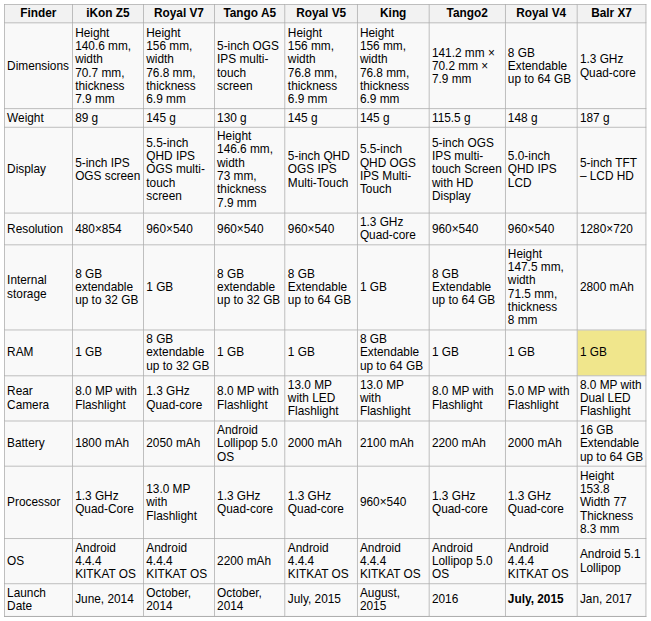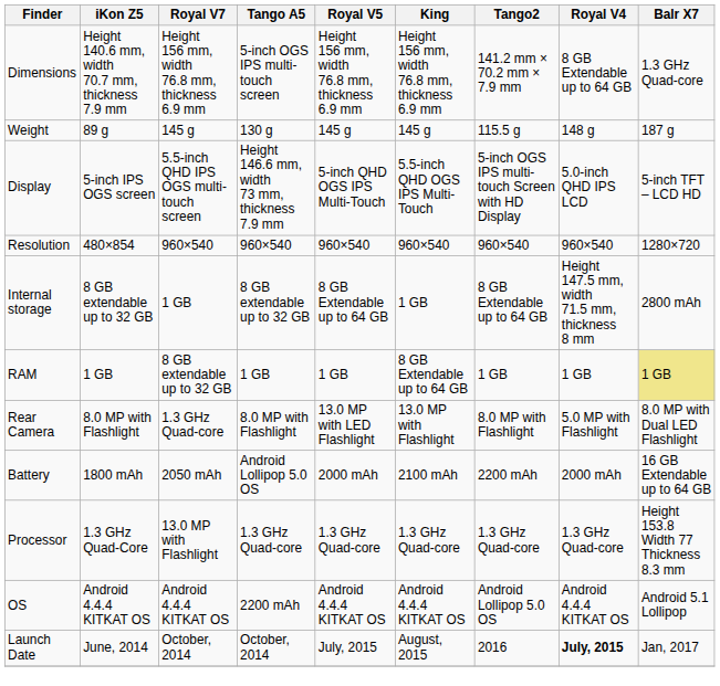 <table class="wikitable">
 <tr>
 <th>Finder</th>
 <th>iKon Z5</th>
 <th>Royal V7</th>
 <th>Tango A5</th>
 <th>Royal V5</th>
 <th>King</th>
 <th>Tango2</th>
 <th>Royal V4</th>
 <th>Balr X7</th>
 </tr>
 <tr>
 <td>Dimensions</td>
 <td>Height 140.6 mm, width 70.7 mm, thickness 7.9 mm</td>
 <td>Height 156 mm, width 76.8 mm, thickness 6.9 mm</td>
 <td>5-inch OGS IPS multi-touch screen</td>
 <td>Height 156 mm, width 76.8 mm, thickness 6.9 mm</td>
 <td>Height 156 mm, width 76.8 mm, thickness 6.9 mm</td>
 <td>141.2 mm × 70.2 mm × 7.9 mm</td>
 <td>8 GB Extendable up to 64 GB</td>
 <td>1.3 GHz Quad-core</td>
 </tr>
 <tr>
 <td>Weight</td>
 <td>89 g</td>
 <td>145 g</td>
 <td>130 g</td>
 <td>145 g</td>
 <td>145 g</td>
 <td>115.5 g</td>
 <td>148 g</td>
 <td>187 g</td>
 </tr>
 <tr>
 <td>Display</td>
 <td>5-inch IPS OGS screen</td>
 <td>5.5-inch QHD IPS OGS multi-touch screen</td>
 <td>Height 146.6 mm, width 73 mm, thickness 7.9 mm</td>
 <td>5-inch QHD OGS IPS Multi-Touch</td>
 <td>5.5-inch QHD OGS IPS Multi-Touch</td>
 <td>5-inch OGS IPS multi-touch Screen with HD Display</td>
 <td>5.0-inch QHD IPS LCD</td>
 <td>5-inch TFT – LCD HD</td>
 </tr>
 <tr>
 <td>Resolution</td>
 <td>480×854</td>
 <td>960×540</td>
 <td>960×540</td>
 <td>960×540</td>
-<td>1.3 GHz Quad-core</td>
+<td>960×540</td>
 <td>960×540</td>
 <td>960×540</td>
 <td>1280×720</td>
 </tr>
 <tr>
 <td>Internal storage</td>
 <td>8 GB extendable up to 32 GB</td>
 <td>1 GB</td>
 <td>8 GB extendable up to 32 GB</td>
 <td>8 GB Extendable up to 64 GB</td>
 <td>1 GB</td>
 <td>8 GB Extendable up to 64 GB</td>
 <td>Height 147.5 mm, width 71.5 mm, thickness 8 mm</td>
 <td>2800 mAh</td>
 </tr>
 <tr 16>
 <td>RAM</td>
 <td>1 GB</td>
 <td>8 GB extendable up to 32 GB</td>
 <td>1 GB</td>
 <td>1 GB</td>
 <td>8 GB Extendable up to 64 GB</td>
 <td>1 GB</td>
 <td>1 GB</td>
 <td style="background: khaki;">1 GB</td>
 </tr>
 <tr>
 <td>Rear Camera</td>
 <td>8.0 MP with Flashlight</td>
 <td>1.3 GHz Quad-core</td>
 <td>8.0 MP with Flashlight</td>
 <td>13.0 MP with LED Flashlight</td>
 <td>13.0 MP with Flashlight</td>
 <td>8.0 MP with Flashlight</td>
 <td>5.0 MP with Flashlight</td>
 <td>8.0 MP with Dual LED Flashlight</td>
 </tr>
 <tr 5.0 mega pixel with flash>
 <td>Battery</td>
 <td>1800 mAh</td>
 <td>2050 mAh</td>
 <td>Android Lollipop 5.0 OS</td>
 <td>2000 mAh</td>
 <td>2100 mAh</td>
 <td>2200 mAh</td>
 <td>2000 mAh</td>
 <td>16 GB Extendable up to 64 GB</td>
 </tr>
 <tr 2800>
 <td>Processor</td>
 <td>1.3 GHz Quad-Core</td>
 <td>13.0 MP with Flashlight</td>
 <td>1.3 GHz Quad-core</td>
 <td>1.3 GHz Quad-core</td>
-<td>960×540</td>
+<td>1.3 GHz Quad-core</td>
 <td>1.3 GHz Quad-core</td>
 <td>1.3 GHz Quad-core</td>
 <td>Height<br>153.8<br>Width 77<br>Thickness<br>8.3 mm</td>
 </tr>
 <tr>
 <td>OS</td>
 <td>Android 4.4.4 KITKAT OS</td>
 <td>Android 4.4.4 KITKAT OS</td>
 <td>2200 mAh</td>
 <td>Android 4.4.4 KITKAT OS</td>
 <td>Android 4.4.4 KITKAT OS</td>
 <td>Android Lollipop 5.0 OS</td>
 <td>Android 4.4.4 KITKAT OS</td>
 <td>Android 5.1 Lollipop</td>
 </tr>
 <tr>
 <td>Launch Date</td>
 <td>June, 2014</td>
 <td>October, 2014</td>
 <td>October, 2014</td>
 <td>July, 2015</td>
 <td>August, 2015</td>
 <td>2016</td>
 <td><strong>July, 2015</strong></td>
 <td>Jan, 2017</td>
 </tr>
 <tr>
 </tr>
 </table>
